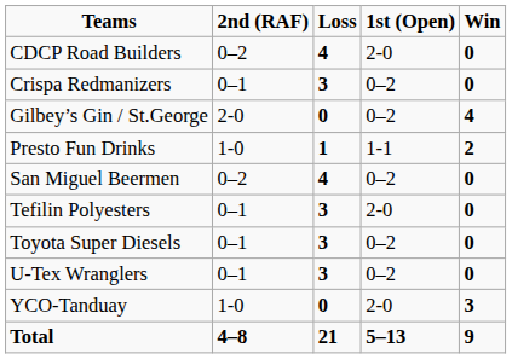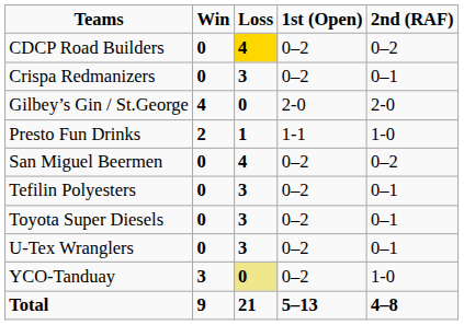 <table class=wikitable sortable>
 <tr align=center>
 <td><strong>Teams</strong></td>
-<td><strong>2nd (RAF)</strong></td>
+<td><strong>Win</strong></td>
 <td><strong>Loss</strong></td>
 <td><strong>1st (Open)</strong></td>
-<td><strong>Win</strong></td>
+<td><strong>2nd (RAF)</strong></td>
 </tr>
 <tr>
 <td>CDCP Road Builders</td>
+<td><strong>0</strong></td>
+<td style="background: gold;"><strong>4</strong></td>
 <td>0–2</td>
-<td><strong>4</strong></td>
-<td>2-0</td>
-<td><strong>0</strong></td>
+<td>0–2</td>
 </tr>
 <tr>
 <td>Crispa Redmanizers</td>
-<td>0–1</td>
+<td><strong>0</strong></td>
 <td><strong>3</strong></td>
 <td>0–2</td>
-<td><strong>0</strong></td>
+<td>0–1</td>
 </tr>
 <tr>
 <td>Gilbey’s Gin / St.George</td>
+<td><strong>4</strong></td>
+<td><strong>0</strong></td>
 <td>2-0</td>
-<td><strong>0</strong></td>
-<td>0–2</td>
-<td><strong>4</strong></td>
+<td>2-0</td>
 </tr>
 <tr>
 <td>Presto Fun Drinks</td>
-<td>1-0</td>
+<td><strong>2</strong></td>
 <td><strong>1</strong></td>
 <td>1-1</td>
-<td><strong>2</strong></td>
+<td>1-0</td>
 </tr>
 <tr>
 <td>San Miguel Beermen</td>
-<td>0–2</td>
+<td><strong>0</strong></td>
 <td><strong>4</strong></td>
 <td>0–2</td>
-<td><strong>0</strong></td>
+<td>0–2</td>
 </tr>
 <tr>
 <td>Tefilin Polyesters</td>
+<td><strong>0</strong></td>
+<td><strong>3</strong></td>
+<td>0–2</td>
 <td>0–1</td>
-<td><strong>3</strong></td>
-<td>2-0</td>
-<td><strong>0</strong></td>
 </tr>
 <tr>
 <td>Toyota Super Diesels</td>
-<td>0–1</td>
+<td><strong>0</strong></td>
 <td><strong>3</strong></td>
 <td>0–2</td>
-<td><strong>0</strong></td>
+<td>0–1</td>
 </tr>
 <tr>
 <td>U-Tex Wranglers</td>
-<td>0–1</td>
+<td><strong>0</strong></td>
 <td><strong>3</strong></td>
 <td>0–2</td>
-<td><strong>0</strong></td>
+<td>0–1</td>
 </tr>
 <tr>
 <td>YCO-Tanduay</td>
+<td><strong>3</strong></td>
+<td style="background: khaki;"><strong>0</strong></td>
+<td>0–2</td>
 <td>1-0</td>
-<td><strong>0</strong></td>
-<td>2-0</td>
-<td><strong>3</strong></td>
 </tr>
 <tr>
 <td><strong>Total</strong></td>
-<td><strong>4–8</strong></td>
+<td><strong>9</strong></td>
 <td><strong>21</strong></td>
 <td><strong>5–13</strong></td>
-<td><strong>9</strong></td>
+<td><strong>4–8</strong></td>
 </tr>
 </table>
